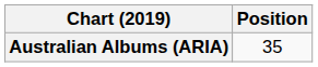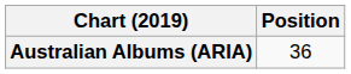 <table class="wikitable plainrowheaders" style="text-align:center">
 <tr>
 <th scope="col">Chart (2019)</th>
 <th scope="col">Position</th>
 </tr>
 <tr>
 <th scope="row">Australian Albums (ARIA)</th>
-<td>35</td>
+<td>36</td>
 </tr>
 </table>
